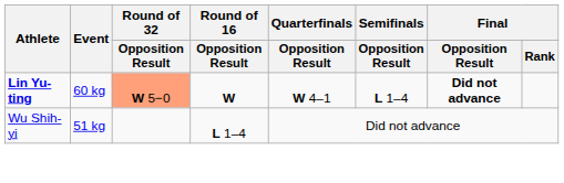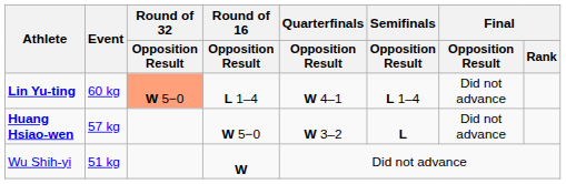 <table class=wikitable style="font-size:90%; text-align:center">
 <tr>
 <th rowspan="2">Athlete</th>
 <th rowspan="2">Event</th>
 <th>Round of 32</th>
 <th>Round of 16</th>
 <th>Quarterfinals</th>
 <th>Semifinals</th>
 <th colspan="2">Final</th>
 </tr>
 <tr style="font-size:95%">
 <th>Opposition<br>Result</th>
 <th>Opposition<br>Result</th>
 <th>Opposition<br>Result</th>
 <th>Opposition<br>Result</th>
 <th>Opposition<br>Result</th>
 <th>Rank</th>
 </tr>
 <tr>
 <td align="left"><strong><a href='#'>Lin Yu-ting</a></strong></td>
 <td align="left"><a href='#'>60 kg</a></td>
 <td style="background: lightsalmon;"><br><strong>W</strong> 5−0</td>
-<td><br><strong>W</strong> </td>
+<td><br><strong>L</strong> 1–4</td>
 <td><br><strong>W</strong> 4–1</td>
 <td><br><strong>L</strong> 1–4</td>
-<td><strong>Did not advance</strong></td>
+<td>Did not advance</td>
+<td></td>
+</tr>
+<tr>
+<td align="left"><strong><a href='#'>Huang Hsiao-wen</a></strong></td>
+<td align="left"><a href='#'>57 kg</a></td>
+<td></td>
+<td><br><strong>W</strong> 5−0</td>
+<td><br><strong>W</strong> 3–2</td>
+<td><br><strong>L</strong> <strong></strong></td>
+<td>Did not advance</td>
 <td></td>
 </tr>
 <tr>
 <td align="left"><a href='#'>Wu Shih-yi</a></td>
 <td align="left"><a href='#'>51 kg</a></td>
 <td></td>
-<td><br><strong>L</strong> 1–4</td>
+<td><br><strong>W</strong> </td>
 <td colspan="4">Did not advance</td>
 </tr>
 </table>
